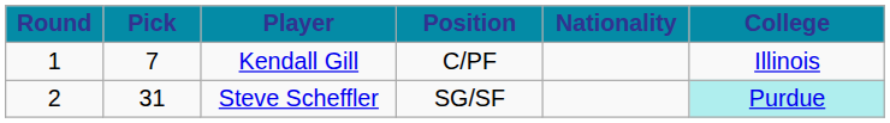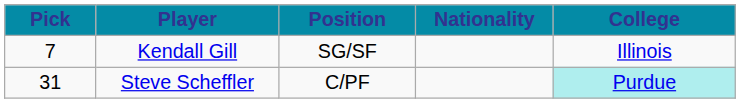 <table class="wikitable sortable sortable">
 <tr>
-<th style="background:#048BA6; color:#323290" width="10%">Round</th>
 <th style="background:#048BA6; color:#323290" width="10%">Pick</th>
 <th style="background:#048BA6; color:#323290" width="20%">Player</th>
 <th style="background:#048BA6; color:#323290" width="15%">Position</th>
 <th style="background:#048BA6; color:#323290" width="15%">Nationality</th>
 <th style="background:#048BA6; color:#323290" width="20%">College</th>
 </tr>
 <tr style="text-align: center">
-<td>1</td>
 <td>7</td>
 <td><a href='#'>Kendall Gill</a></td>
-<td>C/PF</td>
+<td>SG/SF</td>
 <td></td>
 <td><a href='#'>Illinois</a></td>
 </tr>
 <tr style="text-align: center">
-<td>2</td>
 <td>31</td>
 <td><a href='#'>Steve Scheffler</a></td>
-<td>SG/SF</td>
+<td>C/PF</td>
 <td></td>
 <td style="background: paleturquoise;"><a href='#'>Purdue</a></td>
 </tr>
 </table>
